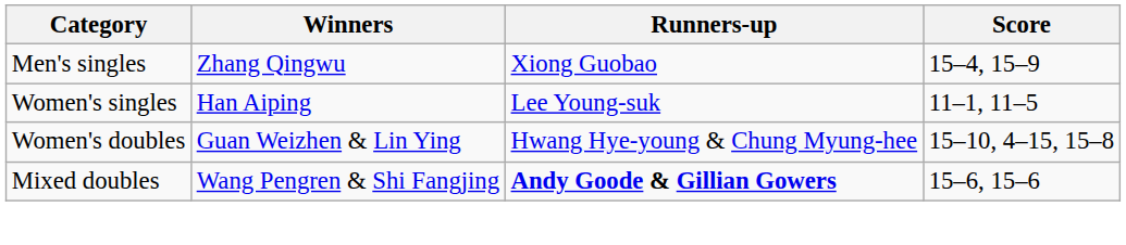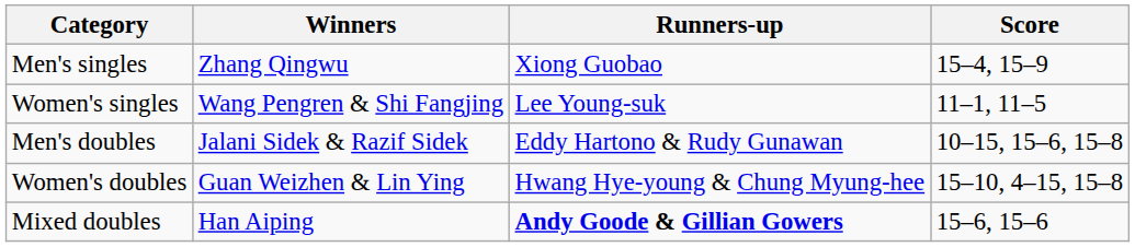 <table class=wikitable style="margin:auto;">
 <tr>
 <th>Category</th>
 <th>Winners</th>
 <th>Runners-up</th>
 <th>Score</th>
 </tr>
 <tr>
 <td>Men's singles</td>
 <td> <a href='#'>Zhang Qingwu</a></td>
 <td> <a href='#'>Xiong Guobao</a></td>
 <td>15–4, 15–9</td>
 </tr>
 <tr>
 <td>Women's singles</td>
-<td> <a href='#'>Han Aiping</a></td>
+<td> <a href='#'>Wang Pengren</a> & <a href='#'>Shi Fangjing</a></td>
 <td> <a href='#'>Lee Young-suk</a></td>
 <td>11–1, 11–5</td>
+</tr>
+<tr>
+<td>Men's doubles</td>
+<td> <a href='#'>Jalani Sidek</a> & <a href='#'>Razif Sidek</a></td>
+<td> <a href='#'>Eddy Hartono</a> & <a href='#'>Rudy Gunawan</a></td>
+<td>10–15, 15–6, 15–8</td>
 </tr>
 <tr>
 <td>Women's doubles</td>
 <td> <a href='#'>Guan Weizhen</a> & <a href='#'>Lin Ying</a></td>
 <td> <a href='#'>Hwang Hye-young</a> & <a href='#'>Chung Myung-hee</a></td>
 <td>15–10, 4–15, 15–8</td>
 </tr>
 <tr>
 <td>Mixed doubles</td>
-<td> <a href='#'>Wang Pengren</a> & <a href='#'>Shi Fangjing</a></td>
+<td> <a href='#'>Han Aiping</a></td>
 <td><strong> <a href='#'>Andy Goode</a> & <a href='#'>Gillian Gowers</a></strong></td>
 <td>15–6, 15–6</td>
 </tr>
 </table>
